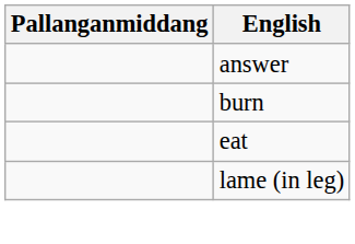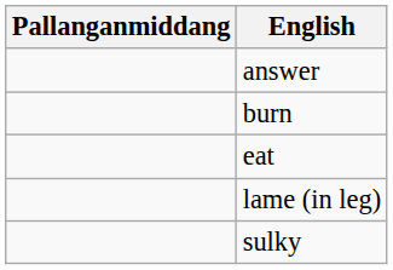 <table class="wikitable">
 <tr>
 <th>Pallanganmiddang</th>
 <th>English</th>
 </tr>
 <tr>
 <td></td>
 <td>answer</td>
 </tr>
 <tr>
 <td></td>
 <td>burn</td>
 </tr>
 <tr>
 <td></td>
 <td>eat</td>
 </tr>
 <tr>
 <td></td>
 <td>lame (in leg)</td>
 </tr>
+<tr>
+<td></td>
+<td>sulky</td>
+</tr>
 </table>
